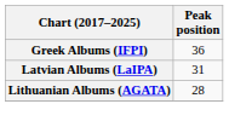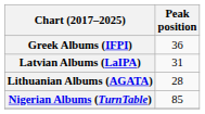 <table class="wikitable sortable plainrowheaders" style="text-align:center">
 <tr>
 <th scope="col">Chart (2017–2025)</th>
 <th scope="col">Peak<br>position</th>
 </tr>
 <tr>
 <th scope="row">Greek Albums (<a href='#'>IFPI</a>)</th>
 <td>36</td>
 </tr>
 <tr>
 <th scope="row">Latvian Albums (<a href='#'>LaIPA</a>)</th>
 <td>31</td>
 </tr>
 <tr>
 <th scope="row">Lithuanian Albums (<a href='#'>AGATA</a>)</th>
 <td>28</td>
 </tr>
 <tr>
+<th scope="row"><a href='#'>Nigerian Albums</a> (<em><a href='#'>TurnTable</a></em>)</th>
+<td>85</td>
+</tr>
+<tr>
 </tr>
 </table>
